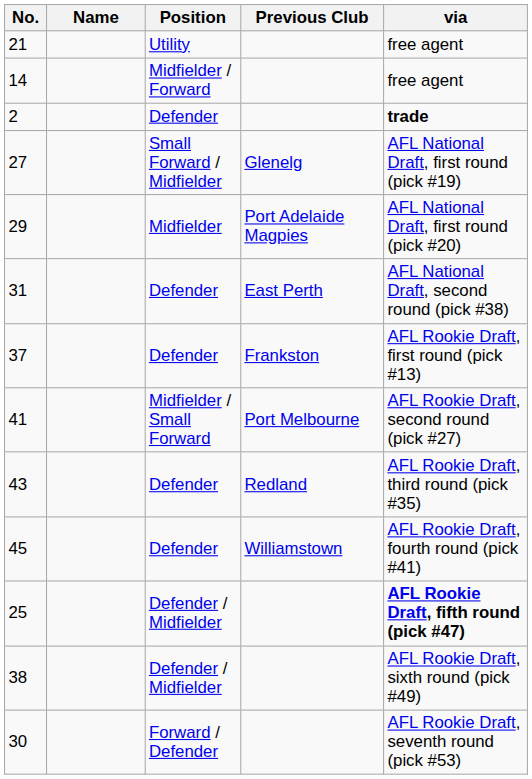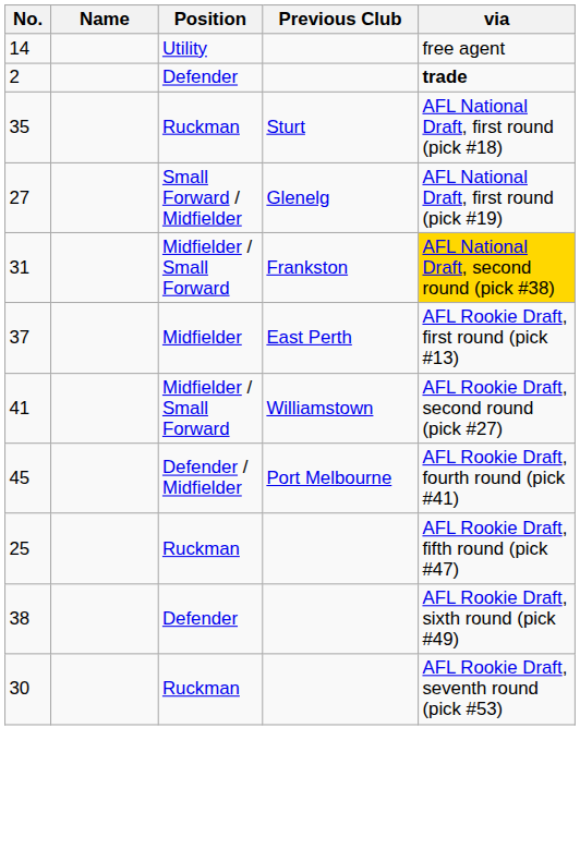 <table class="wikitable sortable" style="width:80%;">
 <tr style="background:#efefef;">
 <th width=1%>No.</th>
 <th width=6%>Name</th>
 <th width=2%>Position</th>
 <th width=5%>Previous Club</th>
 <th width=10%>via</th>
 </tr>
 <tr>
-<td align=left>21</td>
+<td align=left>14</td>
 <td></td>
 <td><a href='#'>Utility</a></td>
-<td></td>
-<td>free agent</td>
-</tr>
-<tr>
-<td align=left>14</td>
-<td></td>
-<td><a href='#'>Midfielder</a> / <a href='#'>Forward</a></td>
 <td></td>
 <td>free agent</td>
 </tr>
 <tr>
 <td align=left>2</td>
 <td></td>
 <td><a href='#'>Defender</a></td>
 <td></td>
 <td><strong>trade</strong></td>
 </tr>
 <tr>
+<td align=left>35</td>
+<td></td>
+<td><a href='#'>Ruckman</a></td>
+<td><a href='#'>Sturt</a></td>
+<td><a href='#'>AFL National Draft</a>, first round (pick #18)</td>
+</tr>
+<tr>
 <td align=left>27</td>
 <td></td>
 <td><a href='#'>Small Forward</a> / <a href='#'>Midfielder</a></td>
 <td><a href='#'>Glenelg</a></td>
 <td><a href='#'>AFL National Draft</a>, first round (pick #19)</td>
 </tr>
 <tr>
-<td align=left>29</td>
-<td></td>
-<td><a href='#'>Midfielder</a></td>
-<td><a href='#'>Port Adelaide Magpies</a></td>
-<td><a href='#'>AFL National Draft</a>, first round (pick #20)</td>
-</tr>
-<tr>
 <td align=left>31</td>
 <td></td>
-<td><a href='#'>Defender</a></td>
-<td><a href='#'>East Perth</a></td>
-<td><a href='#'>AFL National Draft</a>, second round (pick #38)</td>
+<td><a href='#'>Midfielder</a> / <a href='#'>Small Forward</a></td>
+<td><a href='#'>Frankston</a></td>
+<td style="background: gold;"><a href='#'>AFL National Draft</a>, second round (pick #38)</td>
 </tr>
 <tr>
 <td align=left>37</td>
 <td></td>
-<td><a href='#'>Defender</a></td>
-<td><a href='#'>Frankston</a></td>
+<td><a href='#'>Midfielder</a></td>
+<td><a href='#'>East Perth</a></td>
 <td><a href='#'>AFL Rookie Draft</a>, first round (pick #13)</td>
 </tr>
 <tr>
 <td align=left>41</td>
 <td></td>
 <td><a href='#'>Midfielder</a> / <a href='#'>Small Forward</a></td>
-<td><a href='#'>Port Melbourne</a></td>
+<td><a href='#'>Williamstown</a></td>
 <td><a href='#'>AFL Rookie Draft</a>, second round (pick #27)</td>
-</tr>
-<tr>
-<td align=left>43</td>
-<td></td>
-<td><a href='#'>Defender</a></td>
-<td><a href='#'>Redland</a></td>
-<td><a href='#'>AFL Rookie Draft</a>, third round (pick #35)</td>
 </tr>
 <tr>
 <td align=left>45</td>
 <td></td>
-<td><a href='#'>Defender</a></td>
-<td><a href='#'>Williamstown</a></td>
+<td><a href='#'>Defender</a> / <a href='#'>Midfielder</a></td>
+<td><a href='#'>Port Melbourne</a></td>
 <td><a href='#'>AFL Rookie Draft</a>, fourth round (pick #41)</td>
 </tr>
 <tr>
 <td align=left>25</td>
 <td></td>
-<td><a href='#'>Defender</a> / <a href='#'>Midfielder</a></td>
+<td><a href='#'>Ruckman</a></td>
 <td></td>
-<td><strong><a href='#'>AFL Rookie Draft</a>, fifth round (pick #47)</strong></td>
+<td><a href='#'>AFL Rookie Draft</a>, fifth round (pick #47)</td>
 </tr>
 <tr>
 <td align=left>38</td>
 <td></td>
-<td><a href='#'>Defender</a> / <a href='#'>Midfielder</a></td>
+<td><a href='#'>Defender</a></td>
 <td></td>
 <td><a href='#'>AFL Rookie Draft</a>, sixth round (pick #49)</td>
 </tr>
 <tr>
 <td align=left>30</td>
 <td></td>
-<td><a href='#'>Forward</a> / <a href='#'>Defender</a></td>
+<td><a href='#'>Ruckman</a></td>
 <td></td>
 <td><a href='#'>AFL Rookie Draft</a>, seventh round (pick #53)</td>
 </tr>
 </table>
